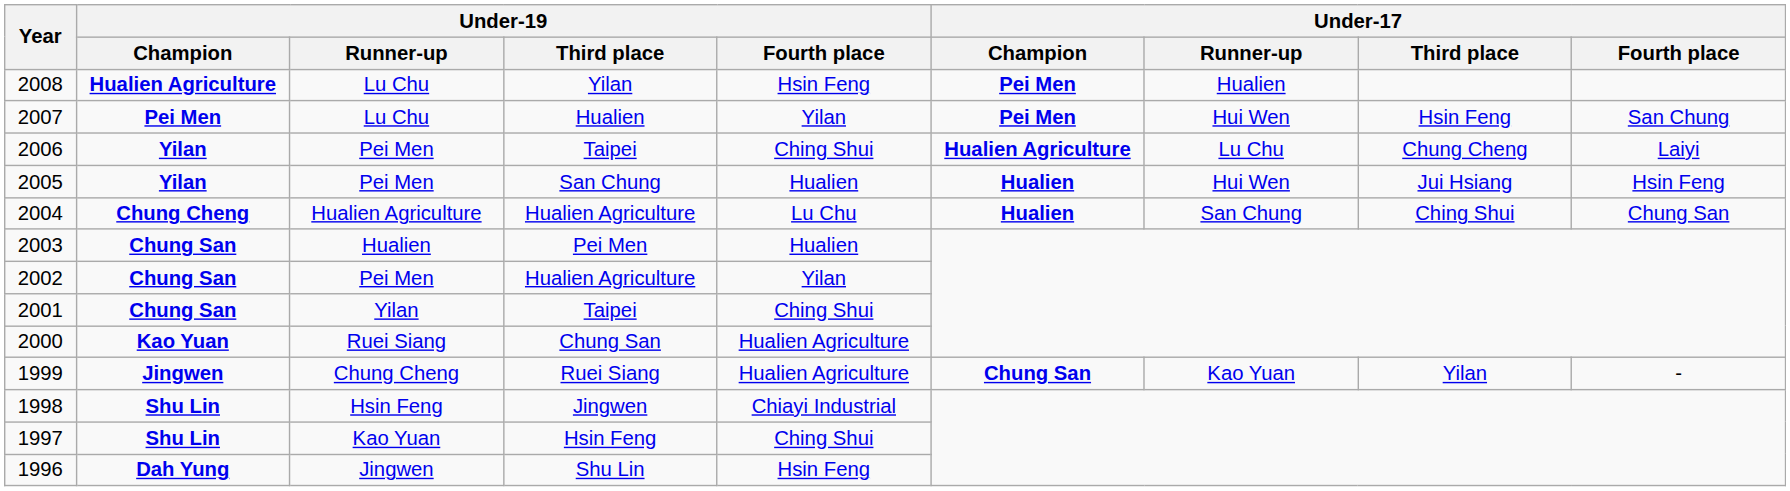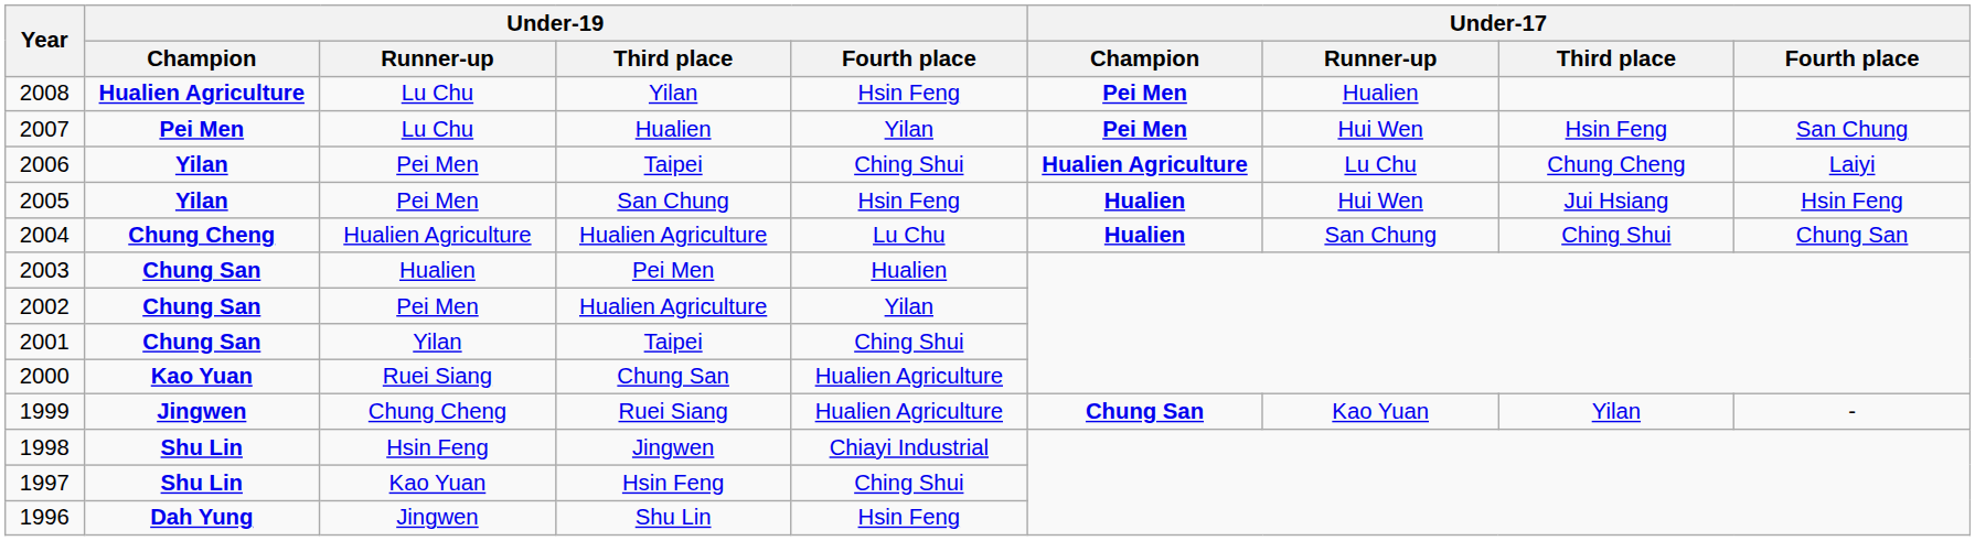 <table class="wikitable" style="text-align: center; width: 100%; font-size: 90%;">
 <tr>
 <th width="4%" rowspan="2">Year</th>
 <th colspan="4">Under-19</th>
 <th colspan="4">Under-17</th>
 </tr>
 <tr>
 <th width="12%">Champion</th>
 <th width="12%">Runner-up</th>
 <th width="12%">Third place</th>
 <th width="12%">Fourth place</th>
 <th width="12%">Champion</th>
 <th width="12%">Runner-up</th>
 <th width="12%">Third place</th>
 <th width="12%">Fourth place</th>
 </tr>
 <tr>
 <td>2008</td>
 <td><strong><a href='#'>Hualien Agriculture</a></strong></td>
 <td><a href='#'>Lu Chu</a></td>
 <td><a href='#'>Yilan</a></td>
 <td><a href='#'>Hsin Feng</a></td>
 <td><strong><a href='#'>Pei Men</a></strong></td>
 <td><a href='#'>Hualien</a></td>
 <td></td>
 <td></td>
 </tr>
 <tr>
 <td>2007</td>
 <td><strong><a href='#'>Pei Men</a></strong></td>
 <td><a href='#'>Lu Chu</a></td>
 <td><a href='#'>Hualien</a></td>
 <td><a href='#'>Yilan</a></td>
 <td><strong><a href='#'>Pei Men</a></strong></td>
 <td><a href='#'>Hui Wen</a></td>
 <td><a href='#'>Hsin Feng</a></td>
 <td><a href='#'>San Chung</a></td>
 </tr>
 <tr>
 <td>2006</td>
 <td><strong><a href='#'>Yilan</a></strong></td>
 <td><a href='#'>Pei Men</a></td>
 <td><a href='#'>Taipei</a></td>
 <td><a href='#'>Ching Shui</a></td>
 <td><strong><a href='#'>Hualien Agriculture</a></strong></td>
 <td><a href='#'>Lu Chu</a></td>
 <td><a href='#'>Chung Cheng</a></td>
 <td><a href='#'>Laiyi</a></td>
 </tr>
 <tr>
 <td>2005</td>
 <td><strong><a href='#'>Yilan</a></strong></td>
 <td><a href='#'>Pei Men</a></td>
 <td><a href='#'>San Chung</a></td>
-<td><a href='#'>Hualien</a></td>
+<td><a href='#'>Hsin Feng</a></td>
 <td><strong><a href='#'>Hualien</a></strong></td>
 <td><a href='#'>Hui Wen</a></td>
 <td><a href='#'>Jui Hsiang</a></td>
 <td><a href='#'>Hsin Feng</a></td>
 </tr>
 <tr>
 <td>2004</td>
 <td><strong><a href='#'>Chung Cheng</a></strong></td>
 <td><a href='#'>Hualien Agriculture</a></td>
 <td><a href='#'>Hualien Agriculture</a></td>
 <td><a href='#'>Lu Chu</a></td>
 <td><strong><a href='#'>Hualien</a></strong></td>
 <td><a href='#'>San Chung</a></td>
 <td><a href='#'>Ching Shui</a></td>
 <td><a href='#'>Chung San</a></td>
 </tr>
 <tr>
 <td>2003</td>
 <td><strong><a href='#'>Chung San</a></strong></td>
 <td><a href='#'>Hualien</a></td>
 <td><a href='#'>Pei Men</a></td>
 <td><a href='#'>Hualien</a></td>
 <td colspan="4" rowspan="4"> </td>
 </tr>
 <tr>
 <td>2002</td>
 <td><strong><a href='#'>Chung San</a></strong></td>
 <td><a href='#'>Pei Men</a></td>
 <td><a href='#'>Hualien Agriculture</a></td>
 <td><a href='#'>Yilan</a></td>
 </tr>
 <tr>
 <td>2001</td>
 <td><strong><a href='#'>Chung San</a></strong></td>
 <td><a href='#'>Yilan</a></td>
 <td><a href='#'>Taipei</a></td>
 <td><a href='#'>Ching Shui</a></td>
 </tr>
 <tr>
 <td>2000</td>
 <td><strong><a href='#'>Kao Yuan</a></strong></td>
 <td><a href='#'>Ruei Siang</a></td>
 <td><a href='#'>Chung San</a></td>
 <td><a href='#'>Hualien Agriculture</a></td>
 </tr>
 <tr>
 <td>1999</td>
 <td><strong><a href='#'>Jingwen</a></strong></td>
 <td><a href='#'>Chung Cheng</a></td>
 <td><a href='#'>Ruei Siang</a></td>
 <td><a href='#'>Hualien Agriculture</a></td>
 <td><strong><a href='#'>Chung San</a></strong></td>
 <td><a href='#'>Kao Yuan</a></td>
 <td><a href='#'>Yilan</a></td>
 <td>-</td>
 </tr>
 <tr>
 <td>1998</td>
 <td><strong><a href='#'>Shu Lin</a></strong></td>
 <td><a href='#'>Hsin Feng</a></td>
 <td><a href='#'>Jingwen</a></td>
 <td><a href='#'>Chiayi Industrial</a></td>
 <td colspan="4" rowspan="3"> </td>
 </tr>
 <tr>
 <td>1997</td>
 <td><strong><a href='#'>Shu Lin</a></strong></td>
 <td><a href='#'>Kao Yuan</a></td>
 <td><a href='#'>Hsin Feng</a></td>
 <td><a href='#'>Ching Shui</a></td>
 </tr>
 <tr>
 <td>1996</td>
 <td><strong><a href='#'>Dah Yung</a></strong></td>
 <td><a href='#'>Jingwen</a></td>
 <td><a href='#'>Shu Lin</a></td>
 <td><a href='#'>Hsin Feng</a></td>
 </tr>
 </table>
